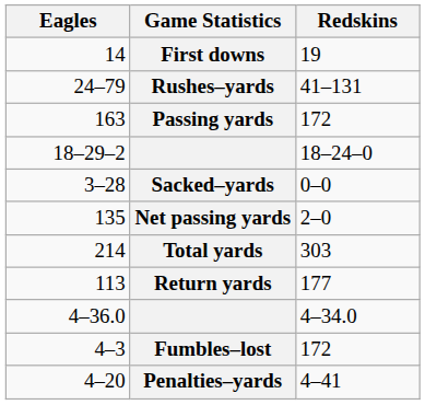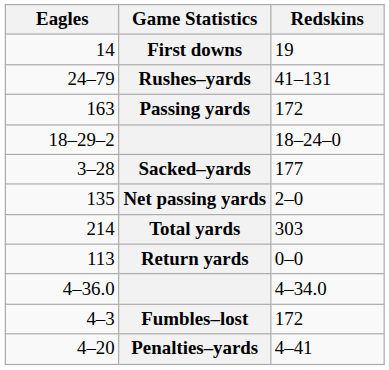 <table class="wikitable" style="margin: 1em auto 1em auto">
 <tr>
 <th style="width:30%;">Eagles</th>
 <th style="width:40%;">Game Statistics</th>
 <th style="width:30%;">Redskins</th>
 </tr>
 <tr>
 <td style="text-align:right;">14</td>
 <th>First downs</th>
 <td>19</td>
 </tr>
 <tr>
 <td style="text-align:right;">24–79</td>
 <th>Rushes–yards</th>
 <td>41–131</td>
 </tr>
 <tr>
 <td style="text-align:right;">163</td>
 <th>Passing yards</th>
 <td>172</td>
 </tr>
 <tr>
 <td style="text-align:right;">18–29–2</td>
 <th></th>
 <td>18–24–0</td>
 </tr>
 <tr>
 <td style="text-align:right;">3–28</td>
 <th>Sacked–yards</th>
-<td>0–0</td>
+<td>177</td>
 </tr>
 <tr>
 <td style="text-align:right;">135</td>
 <th>Net passing yards</th>
 <td>2–0</td>
 </tr>
 <tr>
 <td style="text-align:right;">214</td>
 <th>Total yards</th>
 <td>303</td>
 </tr>
 <tr>
 <td style="text-align:right;">113</td>
 <th>Return yards</th>
-<td>177</td>
+<td>0–0</td>
 </tr>
 <tr>
 <td style="text-align:right;">4–36.0</td>
 <th></th>
 <td>4–34.0</td>
 </tr>
 <tr>
 <td style="text-align:right;">4–3</td>
 <th>Fumbles–lost</th>
 <td>172</td>
 </tr>
 <tr>
 <td style="text-align:right;">4–20</td>
 <th>Penalties–yards</th>
 <td>4–41</td>
 </tr>
 </table>
